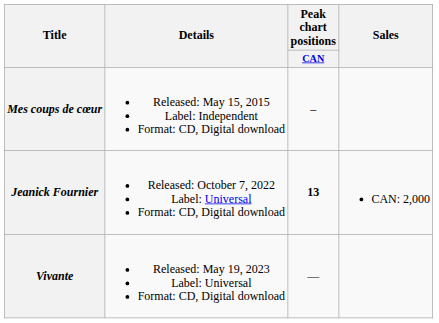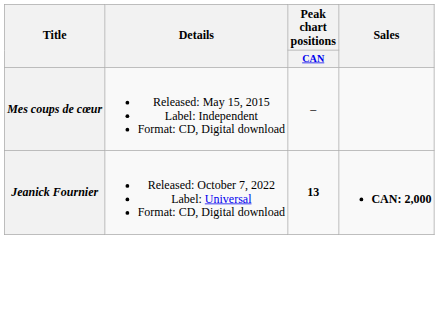 <table class="wikitable plainrowheaders" style="text-align:center;">
 <tr>
 <th scope="col" rowspan="2">Title</th>
 <th scope="col" rowspan="2">Details</th>
 <th colspan="1">Peak chart positions</th>
 <th rowspan="2">Sales</th>
 </tr>
 <tr>
 <th scope="col" style="width:3em; font-size:85%"><a href='#'>CAN</a><br></th>
 </tr>
 <tr>
 <th scope="row"><em>Mes coups de cœur</em></th>
 <td><br><ul><li>Released: May 15, 2015</li><li>Label: Independent</li><li>Format:  CD, Digital download</li></ul></td>
 <td>–</td>
 <td></td>
 </tr>
 <tr>
 <th scope="row"><em>Jeanick Fournier</em></th>
 <td><br><ul><li>Released: October 7, 2022</li><li>Label: <a href='#'>Universal</a></li><li>Format:  CD, Digital download</li></ul></td>
 <td><strong>13</strong></td>
-<td><br><ul><li>CAN: 2,000</li></ul></td>
-</tr>
-<tr>
-<th scope="row"><em>Vivante</em></th>
-<td><br><ul><li>Released: May 19, 2023</li><li>Label: Universal</li><li>Format:  CD, Digital download</li></ul></td>
-<td>—</td>
-<td></td>
+<td><strong><br><ul><li>CAN: 2,000</li></ul></strong></td>
 </tr>
 </table>
